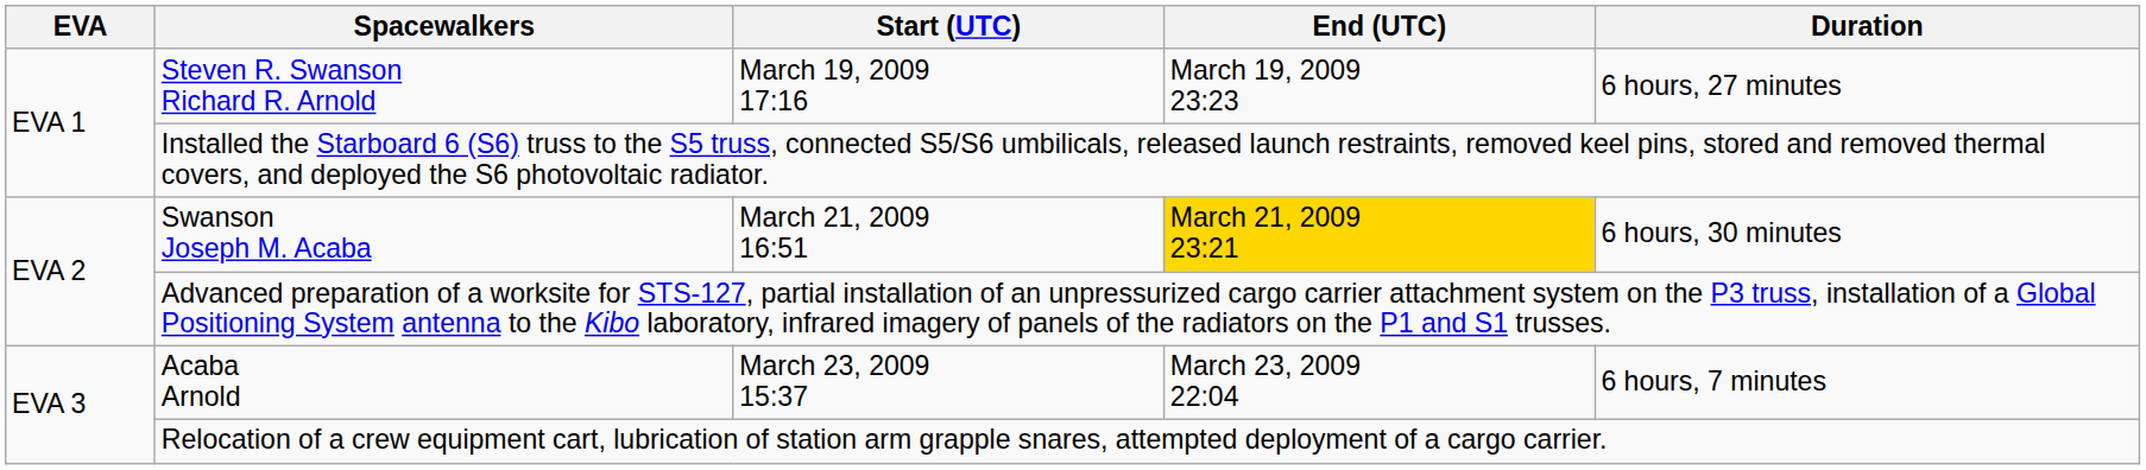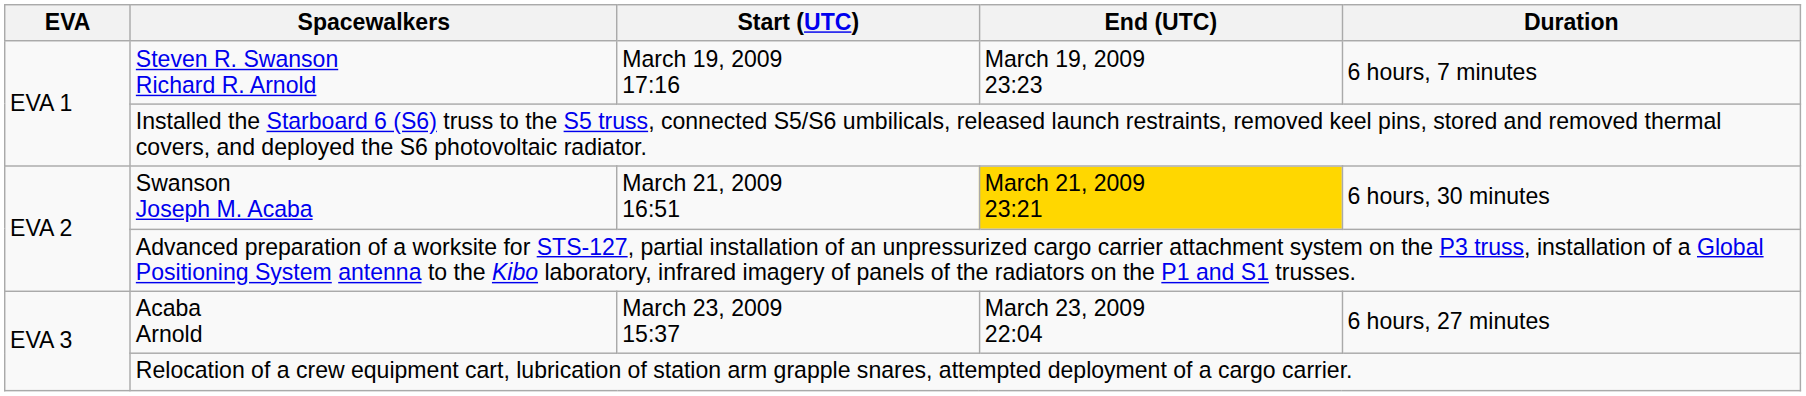 <table class="wikitable">
 <tr>
 <th style="width: 5em;">EVA</th>
 <th>Spacewalkers</th>
 <th>Start (<a href='#'>UTC</a>)</th>
 <th>End (UTC)</th>
 <th>Duration</th>
 </tr>
 <tr>
 <td rowspan="2">EVA 1</td>
 <td><a href='#'>Steven R. Swanson</a> <br> <a href='#'>Richard R. Arnold</a></td>
 <td>March 19, 2009 <br> 17:16</td>
 <td>March 19, 2009 <br> 23:23</td>
-<td>6 hours, 27 minutes</td>
+<td>6 hours, 7 minutes</td>
 </tr>
 <tr>
 <td colspan="4">Installed the <a href='#'>Starboard 6 (S6)</a> truss to the <a href='#'>S5 truss</a>, connected S5/S6 umbilicals, released launch restraints, removed keel pins, stored and removed thermal covers, and deployed the S6 photovoltaic radiator.</td>
 </tr>
 <tr>
 <td rowspan="2">EVA 2</td>
 <td>Swanson <br> <a href='#'>Joseph M. Acaba</a></td>
 <td>March 21, 2009 <br> 16:51</td>
 <td style="background: gold;">March 21, 2009 <br> 23:21</td>
 <td>6 hours, 30 minutes</td>
 </tr>
 <tr>
 <td colspan="4">Advanced preparation of a worksite for <a href='#'>STS-127</a>, partial installation of an unpressurized cargo carrier attachment system on the <a href='#'>P3 truss</a>, installation of a <a href='#'>Global Positioning System</a> <a href='#'>antenna</a> to the <em><a href='#'>Kibo</a></em> laboratory, infrared imagery of panels of the radiators on the <a href='#'>P1 and S1</a> trusses.</td>
 </tr>
 <tr>
 <td rowspan="2">EVA 3</td>
 <td>Acaba <br> Arnold</td>
 <td>March 23, 2009 <br> 15:37</td>
 <td>March 23, 2009 <br> 22:04</td>
-<td>6 hours, 7 minutes</td>
+<td>6 hours, 27 minutes</td>
 </tr>
 <tr>
 <td colspan="4">Relocation of a crew equipment cart, lubrication of station arm grapple snares, attempted deployment of a cargo carrier.</td>
 </tr>
 </table>
